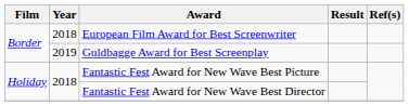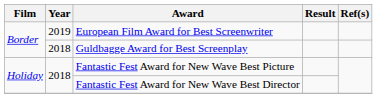 <table class="wikitable plainrowheaders sortable">
 <tr>
 <th>Film</th>
 <th>Year</th>
 <th>Award</th>
 <th>Result</th>
 <th>Ref(s)</th>
 </tr>
 <tr>
 <td rowspan="2"><em><a href='#'>Border</a></em></td>
-<td>2018</td>
+<td>2019</td>
 <td><a href='#'>European Film Award for Best Screenwriter</a></td>
 <td></td>
 <td></td>
 </tr>
 <tr>
-<td>2019</td>
+<td>2018</td>
 <td><a href='#'>Guldbagge Award for Best Screenplay</a></td>
 <td></td>
 <td></td>
 </tr>
 <tr>
 <td rowspan="2"><em><a href='#'>Holiday</a></em></td>
 <td rowspan="2">2018</td>
 <td><a href='#'>Fantastic Fest</a> Award for New Wave Best Picture</td>
 <td></td>
 <td rowspan="2"></td>
 </tr>
 <tr>
 <td><a href='#'>Fantastic Fest</a> Award for New Wave Best Director</td>
 <td></td>
 </tr>
 <tr>
 </tr>
 </table>
